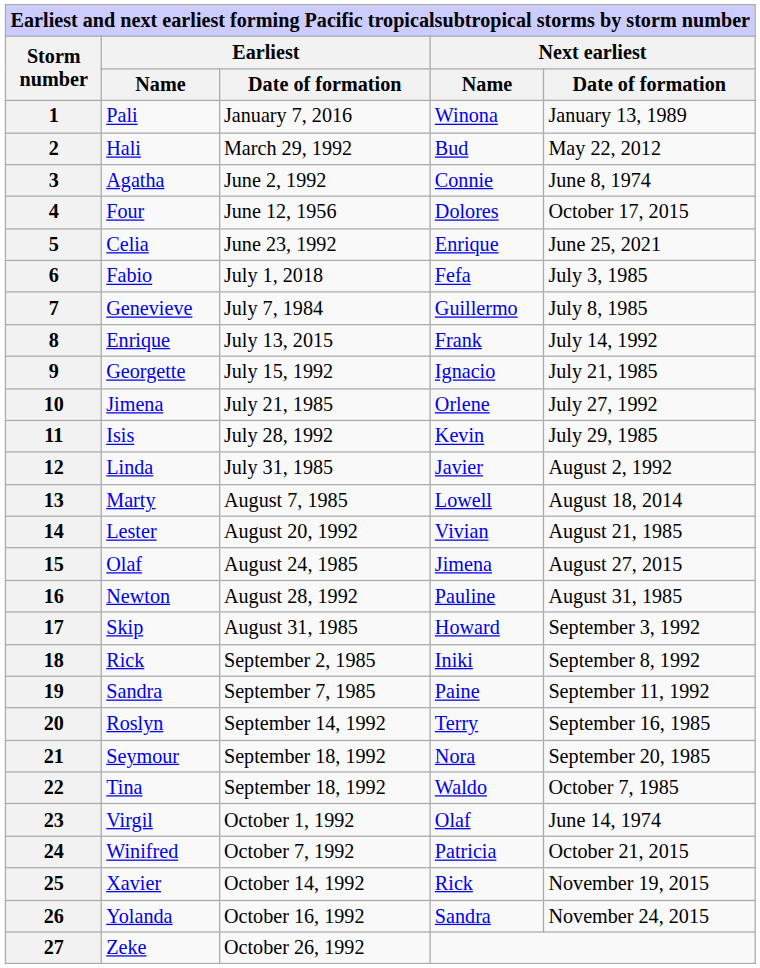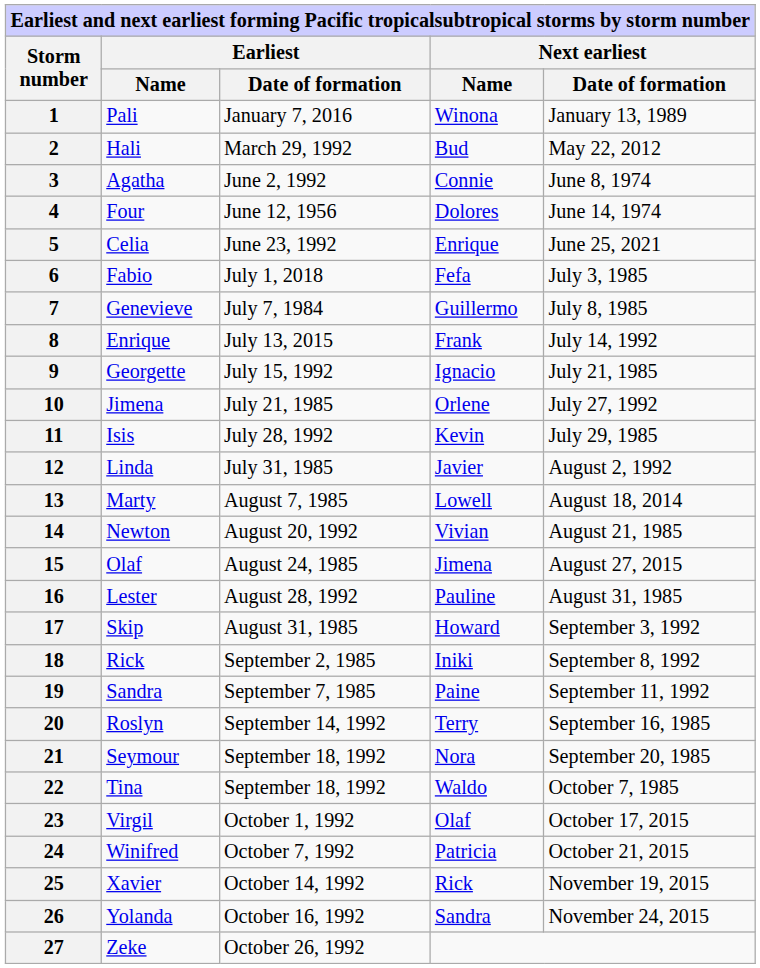 <table class="wikitable" style="margin: 0.5em auto;">
 <tr>
 <th colspan="5" style="background:#ccf;">Earliest and next earliest forming Pacific tropicalsubtropical storms by storm number</th>
 </tr>
 <tr>
 <th rowspan="2">Storm<br>number</th>
 <th colspan="2">Earliest</th>
 <th colspan="2">Next earliest</th>
 </tr>
 <tr>
 <th>Name</th>
 <th>Date of formation</th>
 <th>Name</th>
 <th>Date of formation</th>
 </tr>
 <tr>
 <th>1 </th>
 <td><a href='#'>Pali</a></td>
 <td>January 7, 2016</td>
 <td><a href='#'>Winona</a></td>
 <td>January 13, 1989</td>
 </tr>
 <tr>
 <th style="text-align:center;">2 </th>
 <td><a href='#'>Hali</a></td>
 <td>March 29, 1992</td>
 <td><a href='#'>Bud</a></td>
 <td>May 22, 2012</td>
 </tr>
 <tr>
 <th style="text-align:center;">3 </th>
 <td><a href='#'>Agatha</a></td>
 <td>June 2, 1992</td>
 <td><a href='#'>Connie</a></td>
 <td>June 8, 1974</td>
 </tr>
 <tr>
 <th style="text-align:center;">4</th>
 <td><a href='#'>Four</a></td>
 <td>June 12, 1956</td>
 <td><a href='#'>Dolores</a></td>
-<td>October 17, 2015</td>
+<td>June 14, 1974</td>
 </tr>
 <tr>
 <th style="text-align:center;">5 </th>
 <td><a href='#'>Celia</a></td>
 <td>June 23, 1992</td>
 <td><a href='#'>Enrique</a></td>
 <td>June 25, 2021</td>
 </tr>
 <tr>
 <th style="text-align:center;">6</th>
 <td><a href='#'>Fabio</a></td>
 <td>July 1, 2018</td>
 <td><a href='#'>Fefa</a></td>
 <td>July 3, 1985</td>
 </tr>
 <tr>
 <th style="text-align:center;">7</th>
 <td><a href='#'>Genevieve</a></td>
 <td>July 7, 1984</td>
 <td><a href='#'>Guillermo</a></td>
 <td>July 8, 1985</td>
 </tr>
 <tr>
 <th style="text-align:center;">8 </th>
 <td><a href='#'>Enrique</a></td>
 <td>July 13, 2015</td>
 <td><a href='#'>Frank</a></td>
 <td>July 14, 1992</td>
 </tr>
 <tr>
 <th style="text-align:center;">9 </th>
 <td><a href='#'>Georgette</a></td>
 <td>July 15, 1992</td>
 <td><a href='#'>Ignacio</a></td>
 <td>July 21, 1985</td>
 </tr>
 <tr>
 <th style="text-align:center;">10</th>
 <td><a href='#'>Jimena</a></td>
 <td>July 21, 1985</td>
 <td><a href='#'>Orlene</a></td>
 <td>July 27, 1992</td>
 </tr>
 <tr>
 <th style="text-align:center;">11 </th>
 <td><a href='#'>Isis</a></td>
 <td>July 28, 1992</td>
 <td><a href='#'>Kevin</a></td>
 <td>July 29, 1985</td>
 </tr>
 <tr>
 <th style="text-align:center;">12</th>
 <td><a href='#'>Linda</a></td>
 <td>July 31, 1985</td>
 <td><a href='#'>Javier</a></td>
 <td>August 2, 1992</td>
 </tr>
 <tr>
 <th style="text-align:center;">13</th>
 <td><a href='#'>Marty</a></td>
 <td>August 7, 1985</td>
 <td><a href='#'>Lowell</a></td>
 <td>August 18, 2014</td>
 </tr>
 <tr>
 <th style="text-align:center;">14 </th>
-<td><a href='#'>Lester</a></td>
+<td><a href='#'>Newton</a></td>
 <td>August 20, 1992</td>
 <td><a href='#'>Vivian</a></td>
 <td>August 21, 1985</td>
 </tr>
 <tr>
 <th style="text-align:center;">15</th>
 <td><a href='#'>Olaf</a></td>
 <td>August 24, 1985</td>
 <td><a href='#'>Jimena</a></td>
 <td>August 27, 2015</td>
 </tr>
 <tr>
 <th style="text-align:center;">16 </th>
-<td><a href='#'>Newton</a></td>
+<td><a href='#'>Lester</a></td>
 <td>August 28, 1992</td>
 <td><a href='#'>Pauline</a></td>
 <td>August 31, 1985</td>
 </tr>
 <tr>
 <th style="text-align:center;">17 </th>
 <td><a href='#'>Skip</a></td>
 <td>August 31, 1985</td>
 <td><a href='#'>Howard</a></td>
 <td>September 3, 1992</td>
 </tr>
 <tr>
 <th style="text-align:center;">18 </th>
 <td><a href='#'>Rick</a></td>
 <td>September 2, 1985</td>
 <td><a href='#'>Iniki</a></td>
 <td>September 8, 1992</td>
 </tr>
 <tr>
 <th style="text-align:center;">19 </th>
 <td><a href='#'>Sandra</a></td>
 <td>September 7, 1985</td>
 <td><a href='#'>Paine</a></td>
 <td>September 11, 1992</td>
 </tr>
 <tr>
 <th style="text-align:center;">20 </th>
 <td><a href='#'>Roslyn</a></td>
 <td>September 14, 1992</td>
 <td><a href='#'>Terry</a></td>
 <td>September 16, 1985</td>
 </tr>
 <tr>
 <th style="text-align:center;">21 </th>
 <td><a href='#'>Seymour</a></td>
 <td>September 18, 1992</td>
 <td><a href='#'>Nora</a></td>
 <td>September 20, 1985</td>
 </tr>
 <tr>
 <th style="text-align:center;">22 </th>
 <td><a href='#'>Tina</a></td>
 <td>September 18, 1992</td>
 <td><a href='#'>Waldo</a></td>
 <td>October 7, 1985</td>
 </tr>
 <tr>
 <th style="text-align:center;">23 </th>
 <td><a href='#'>Virgil</a></td>
 <td>October 1, 1992</td>
 <td><a href='#'>Olaf</a></td>
-<td>June 14, 1974</td>
+<td>October 17, 2015</td>
 </tr>
 <tr>
 <th style="text-align:center;">24 </th>
 <td><a href='#'>Winifred</a></td>
 <td>October 7, 1992</td>
 <td><a href='#'>Patricia</a></td>
 <td>October 21, 2015</td>
 </tr>
 <tr>
 <th style="text-align:center;">25 </th>
 <td><a href='#'>Xavier</a></td>
 <td>October 14, 1992</td>
 <td><a href='#'>Rick</a></td>
 <td>November 19, 2015</td>
 </tr>
 <tr>
 <th style="text-align:center;">26 </th>
 <td><a href='#'>Yolanda</a></td>
 <td>October 16, 1992</td>
 <td><a href='#'>Sandra</a></td>
 <td>November 24, 2015</td>
 </tr>
 <tr>
 <th style="text-align:center;">27 </th>
 <td><a href='#'>Zeke</a></td>
 <td>October 26, 1992</td>
 <td colspan="2" style="text-align:center;"><em></em></td>
 </tr>
 </table>
